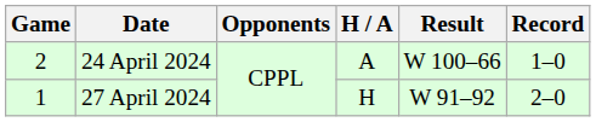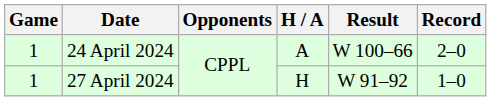 <table class="wikitable" style="text-align:center">
 <tr>
 <th>Game</th>
 <th>Date</th>
 <th>Opponents</th>
 <th>H / A</th>
 <th>Result</th>
 <th>Record</th>
 </tr>
 <tr bgcolor="#dfd">
-<td>2</td>
+<td>1</td>
 <td>24 April 2024</td>
 <td rowspan="2">CPPL</td>
 <td>A</td>
 <td>W 100–66</td>
-<td>1–0</td>
+<td>2–0</td>
 </tr>
 <tr bgcolor="#dfd">
 <td>1</td>
 <td>27 April 2024</td>
 <td>H</td>
 <td>W 91–92</td>
-<td>2–0</td>
+<td>1–0</td>
 </tr>
 </table>
